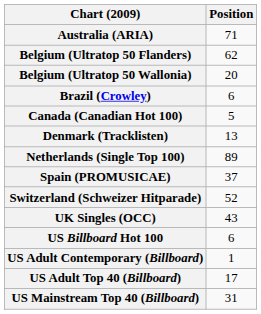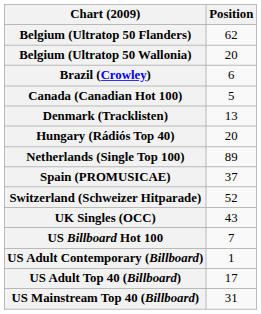 <table class="wikitable sortable plainrowheaders" style="text-align:center">
 <tr>
 <th scope="col">Chart (2009)</th>
 <th scope="col">Position</th>
-</tr>
-<tr>
-<th scope="row">Australia (ARIA)</th>
-<td>71</td>
 </tr>
 <tr>
 <th scope="row">Belgium (Ultratop 50 Flanders)</th>
 <td>62</td>
 </tr>
 <tr>
 <th scope="row">Belgium (Ultratop 50 Wallonia)</th>
 <td>20</td>
 </tr>
 <tr>
 <th scope="row">Brazil (<a href='#'>Crowley</a>)</th>
 <td>6</td>
 </tr>
 <tr>
 <th scope="row">Canada (Canadian Hot 100)</th>
 <td>5</td>
 </tr>
 <tr>
 <th scope="row">Denmark (Tracklisten)</th>
 <td>13</td>
 </tr>
 <tr>
+<th scope="row">Hungary (Rádiós Top 40)</th>
+<td>20</td>
+</tr>
+<tr>
 <th scope="row">Netherlands (Single Top 100)</th>
 <td>89</td>
 </tr>
 <tr>
 <th scope="row">Spain (PROMUSICAE)</th>
 <td>37</td>
 </tr>
 <tr>
 <th scope="row">Switzerland (Schweizer Hitparade)</th>
 <td>52</td>
 </tr>
 <tr>
 <th scope="row">UK Singles (OCC)</th>
 <td>43</td>
 </tr>
 <tr>
 <th scope="row">US <em>Billboard</em> Hot 100</th>
-<td>6</td>
+<td>7</td>
 </tr>
 <tr>
 <th scope="row">US Adult Contemporary (<em>Billboard</em>)</th>
 <td>1</td>
 </tr>
 <tr>
 <th scope="row">US Adult Top 40 (<em>Billboard</em>)</th>
 <td>17</td>
 </tr>
 <tr>
 <th scope="row">US Mainstream Top 40 (<em>Billboard</em>)</th>
 <td>31</td>
 </tr>
 </table>
